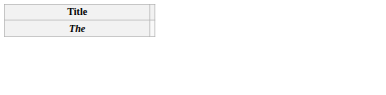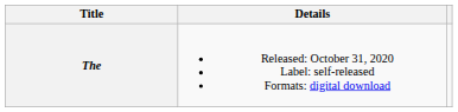 <table class="wikitable plainrowheaders" style="text-align:center;">
 <tr>
 <th rowspan="1" style="width:14em;">Title</th>
+<th rowspan="1" style="width:22em;">Details</th>
 <th rowspan="1" style="text-align: center;"></th>
 </tr>
 <tr>
 <th scope="row"><em>The</em></th>
+<td><br><ul><li>Released: October 31, 2020</li><li>Label: self-released</li><li>Formats: <a href='#'>digital download</a></li></ul></td>
 <td style="text-align: center;"></td>
 </tr>
 </table>
